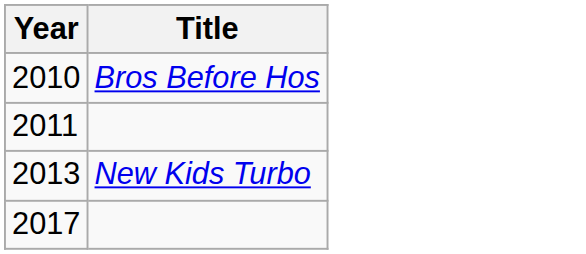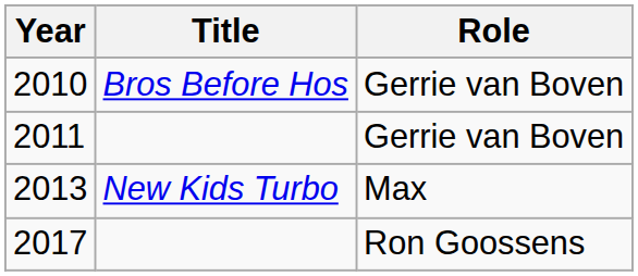 <table class="wikitable sortable">
 <tr>
 <th>Year</th>
 <th>Title</th>
+<th>Role</th>
 </tr>
 <tr>
 <td>2010</td>
 <td><em><a href='#'>Bros Before Hos</a></em></td>
+<td>Gerrie van Boven</td>
 </tr>
 <tr>
 <td>2011</td>
 <td><em></em></td>
+<td>Gerrie van Boven</td>
 </tr>
 <tr>
 <td>2013</td>
 <td><em><a href='#'>New Kids Turbo</a></em></td>
+<td>Max</td>
 </tr>
 <tr>
 <td>2017</td>
 <td><em></em></td>
+<td>Ron Goossens</td>
 </tr>
 </table>
